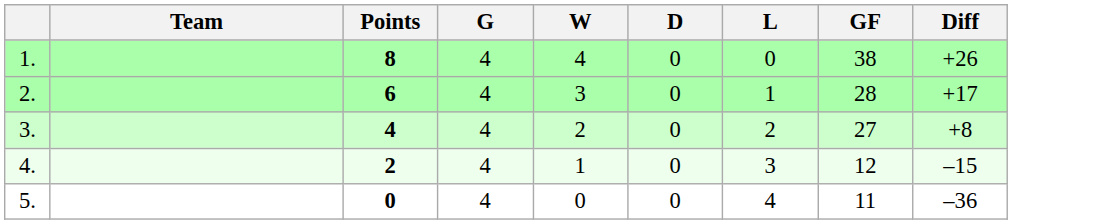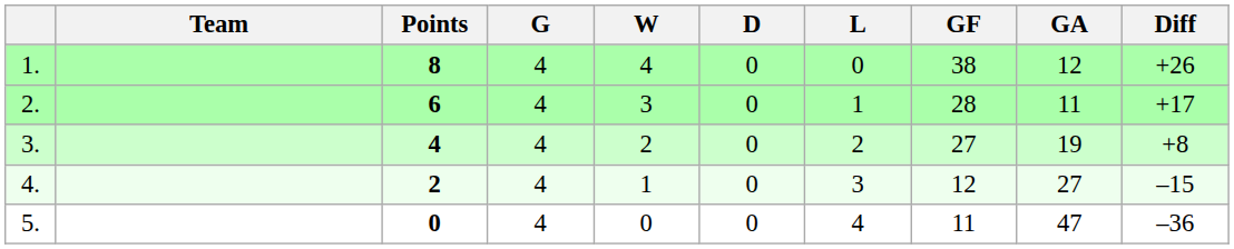 <table class=wikitable style="text-align:center">
 <tr bgcolor="#DCDCDC">
 <th width="25"></th>
 <th width="200">Team</th>
 <th width="60">Points</th>
 <th width="60">G</th>
 <th width="60">W</th>
 <th width="60">D</th>
 <th width="60">L</th>
 <th width="60">GF</th>
+<th width="60">GA</th>
 <th width="60">Diff</th>
 </tr>
 <tr bgcolor=#AAFFAA>
 <td>1.</td>
 <td align=left></td>
 <td><strong>8</strong></td>
 <td>4</td>
 <td>4</td>
 <td>0</td>
 <td>0</td>
 <td>38</td>
+<td>12</td>
 <td>+26</td>
 </tr>
 <tr bgcolor=#AAFFAA>
 <td>2.</td>
 <td align=left></td>
 <td><strong>6</strong></td>
 <td>4</td>
 <td>3</td>
 <td>0</td>
 <td>1</td>
 <td>28</td>
+<td>11</td>
 <td>+17</td>
 </tr>
 <tr bgcolor=#CCFFCC>
 <td>3.</td>
 <td align=left></td>
 <td><strong>4</strong></td>
 <td>4</td>
 <td>2</td>
 <td>0</td>
 <td>2</td>
 <td>27</td>
+<td>19</td>
 <td>+8</td>
 </tr>
 <tr bgcolor=#EEFFEE>
 <td>4.</td>
 <td align=left></td>
 <td><strong>2</strong></td>
 <td>4</td>
 <td>1</td>
 <td>0</td>
 <td>3</td>
 <td>12</td>
+<td>27</td>
 <td>–15</td>
 </tr>
 <tr bgcolor=#FFFFFF>
 <td>5.</td>
 <td align=left></td>
 <td><strong>0</strong></td>
 <td>4</td>
 <td>0</td>
 <td>0</td>
 <td>4</td>
 <td>11</td>
+<td>47</td>
 <td>–36</td>
 </tr>
 </table>
